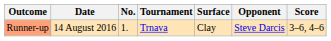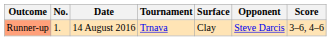 <table class=wikitable>
 <tr>
 <th>Outcome</th>
+<th>No.</th>
 <th>Date</th>
-<th>No.</th>
 <th>Tournament</th>
 <th>Surface</th>
 <th>Opponent</th>
 <th>Score</th>
 </tr>
 <tr bgcolor=moccasin>
 <td style="background:#FFA07A">Runner-up</td>
+<td>1.</td>
 <td>14 August 2016</td>
-<td>1.</td>
 <td><a href='#'>Trnava</a></td>
 <td>Clay</td>
 <td> <a href='#'>Steve Darcis</a></td>
 <td>3–6, 4–6</td>
 </tr>
 </table>
